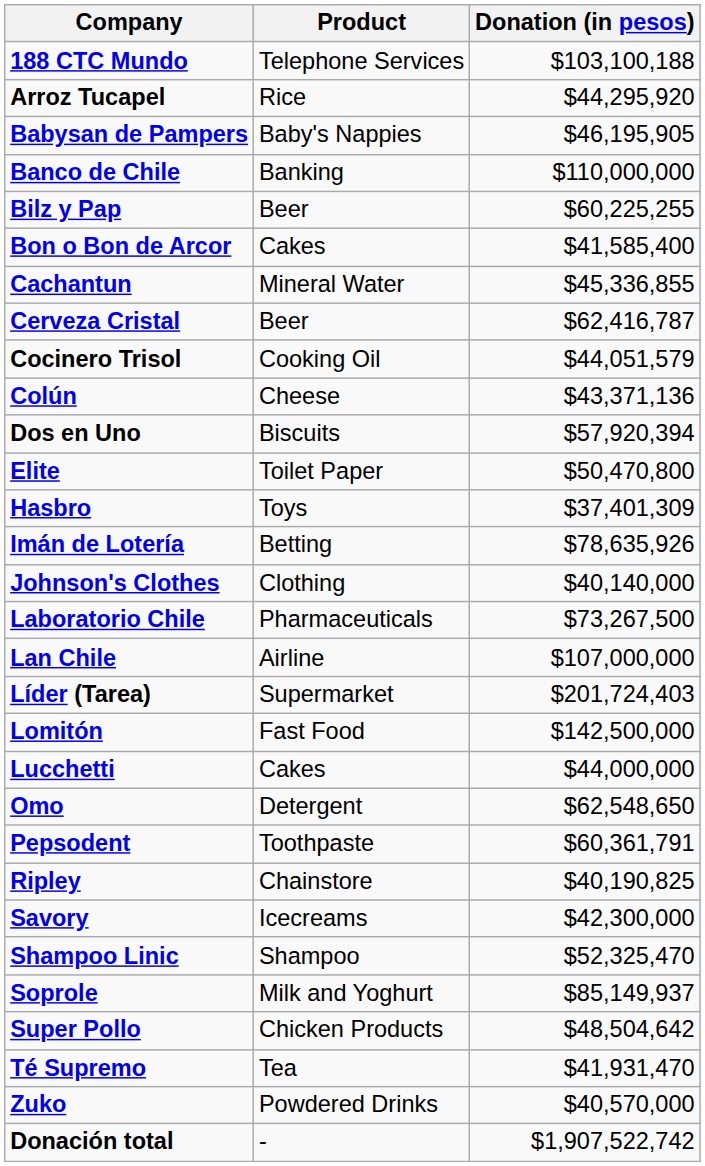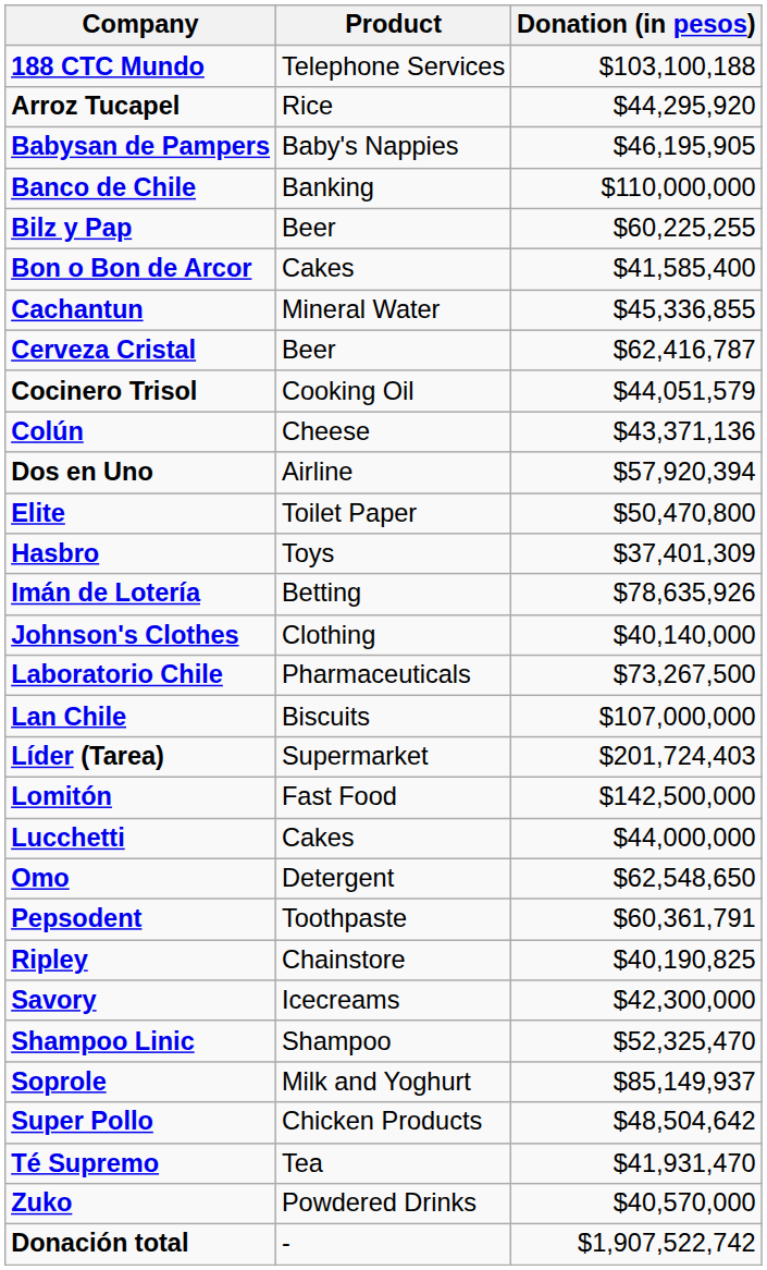 <table class="wikitable">
 <tr>
 <th>Company</th>
 <th>Product</th>
 <th>Donation (in <a href='#'>pesos</a>)</th>
 </tr>
 <tr>
 <td><strong><a href='#'>188 CTC Mundo</a></strong></td>
 <td>Telephone Services</td>
 <td align=right>$103,100,188</td>
 </tr>
 <tr>
 <td><strong>Arroz Tucapel</strong></td>
 <td>Rice</td>
 <td align=right>$44,295,920</td>
 </tr>
 <tr>
 <td><strong><a href='#'>Babysan de Pampers</a></strong></td>
 <td>Baby's Nappies</td>
 <td align=right>$46,195,905</td>
 </tr>
 <tr>
 <td><strong><a href='#'>Banco de Chile</a></strong></td>
 <td>Banking</td>
 <td align=right>$110,000,000</td>
 </tr>
 <tr>
 <td><strong><a href='#'>Bilz y Pap</a></strong></td>
 <td>Beer</td>
 <td align=right>$60,225,255</td>
 </tr>
 <tr>
 <td><strong><a href='#'>Bon o Bon de Arcor</a></strong></td>
 <td>Cakes</td>
 <td align=right>$41,585,400</td>
 </tr>
 <tr>
 <td><strong><a href='#'>Cachantun</a></strong></td>
 <td>Mineral Water</td>
 <td align=right>$45,336,855</td>
 </tr>
 <tr>
 <td><strong><a href='#'>Cerveza Cristal</a></strong></td>
 <td>Beer</td>
 <td align=right>$62,416,787</td>
 </tr>
 <tr>
 <td><strong>Cocinero Trisol</strong></td>
 <td>Cooking Oil</td>
 <td align=right>$44,051,579</td>
 </tr>
 <tr>
 <td><strong><a href='#'>Colún</a></strong></td>
 <td>Cheese</td>
 <td align=right>$43,371,136</td>
 </tr>
 <tr>
 <td><strong>Dos en Uno</strong></td>
-<td>Biscuits</td>
+<td>Airline</td>
 <td align=right>$57,920,394</td>
 </tr>
 <tr>
 <td><strong><a href='#'>Elite</a></strong></td>
 <td>Toilet Paper</td>
 <td align=right>$50,470,800</td>
 </tr>
 <tr>
 <td><strong><a href='#'>Hasbro</a></strong></td>
 <td>Toys</td>
 <td align=right>$37,401,309</td>
 </tr>
 <tr>
 <td><strong><a href='#'>Imán de Lotería</a></strong></td>
 <td>Betting</td>
 <td align=right>$78,635,926</td>
 </tr>
 <tr>
 <td><strong><a href='#'>Johnson's Clothes</a></strong></td>
 <td>Clothing</td>
 <td align=right>$40,140,000</td>
 </tr>
 <tr>
 <td><strong><a href='#'>Laboratorio Chile</a></strong></td>
 <td>Pharmaceuticals</td>
 <td align=right>$73,267,500</td>
 </tr>
 <tr>
 <td><strong><a href='#'>Lan Chile</a></strong></td>
-<td>Airline</td>
+<td>Biscuits</td>
 <td align=right>$107,000,000</td>
 </tr>
 <tr>
 <td><strong><a href='#'>Líder</a>  (Tarea)</strong></td>
 <td>Supermarket</td>
 <td align=right>$201,724,403</td>
 </tr>
 <tr>
 <td><strong><a href='#'>Lomitón</a></strong></td>
 <td>Fast Food</td>
 <td align=right>$142,500,000</td>
 </tr>
 <tr>
 <td><strong><a href='#'>Lucchetti</a></strong></td>
 <td>Cakes</td>
 <td align=right>$44,000,000</td>
 </tr>
 <tr>
 <td><strong><a href='#'>Omo</a></strong></td>
 <td>Detergent</td>
 <td align=right>$62,548,650</td>
 </tr>
 <tr>
 <td><strong><a href='#'>Pepsodent</a></strong></td>
 <td>Toothpaste</td>
 <td align=right>$60,361,791</td>
 </tr>
 <tr>
 <td><strong><a href='#'>Ripley</a></strong></td>
 <td>Chainstore</td>
 <td align=right>$40,190,825</td>
 </tr>
 <tr>
 <td><strong><a href='#'>Savory</a></strong></td>
 <td>Icecreams</td>
 <td align=right>$42,300,000</td>
 </tr>
 <tr>
 <td><strong><a href='#'>Shampoo Linic</a></strong></td>
 <td>Shampoo</td>
 <td align=right>$52,325,470</td>
 </tr>
 <tr>
 <td><strong><a href='#'>Soprole</a></strong></td>
 <td>Milk and Yoghurt</td>
 <td align=right>$85,149,937</td>
 </tr>
 <tr>
 <td><strong><a href='#'>Super Pollo</a></strong></td>
 <td>Chicken Products</td>
 <td align=right>$48,504,642</td>
 </tr>
 <tr>
 <td><strong><a href='#'>Té Supremo</a></strong></td>
 <td>Tea</td>
 <td align=right>$41,931,470</td>
 </tr>
 <tr>
 <td><strong><a href='#'>Zuko</a></strong></td>
 <td>Powdered Drinks</td>
 <td align=right>$40,570,000</td>
 </tr>
 <tr>
 <td><strong>Donación total</strong></td>
 <td>-</td>
 <td align=right>$1,907,522,742</td>
 </tr>
 <tr>
 </tr>
 </table>
